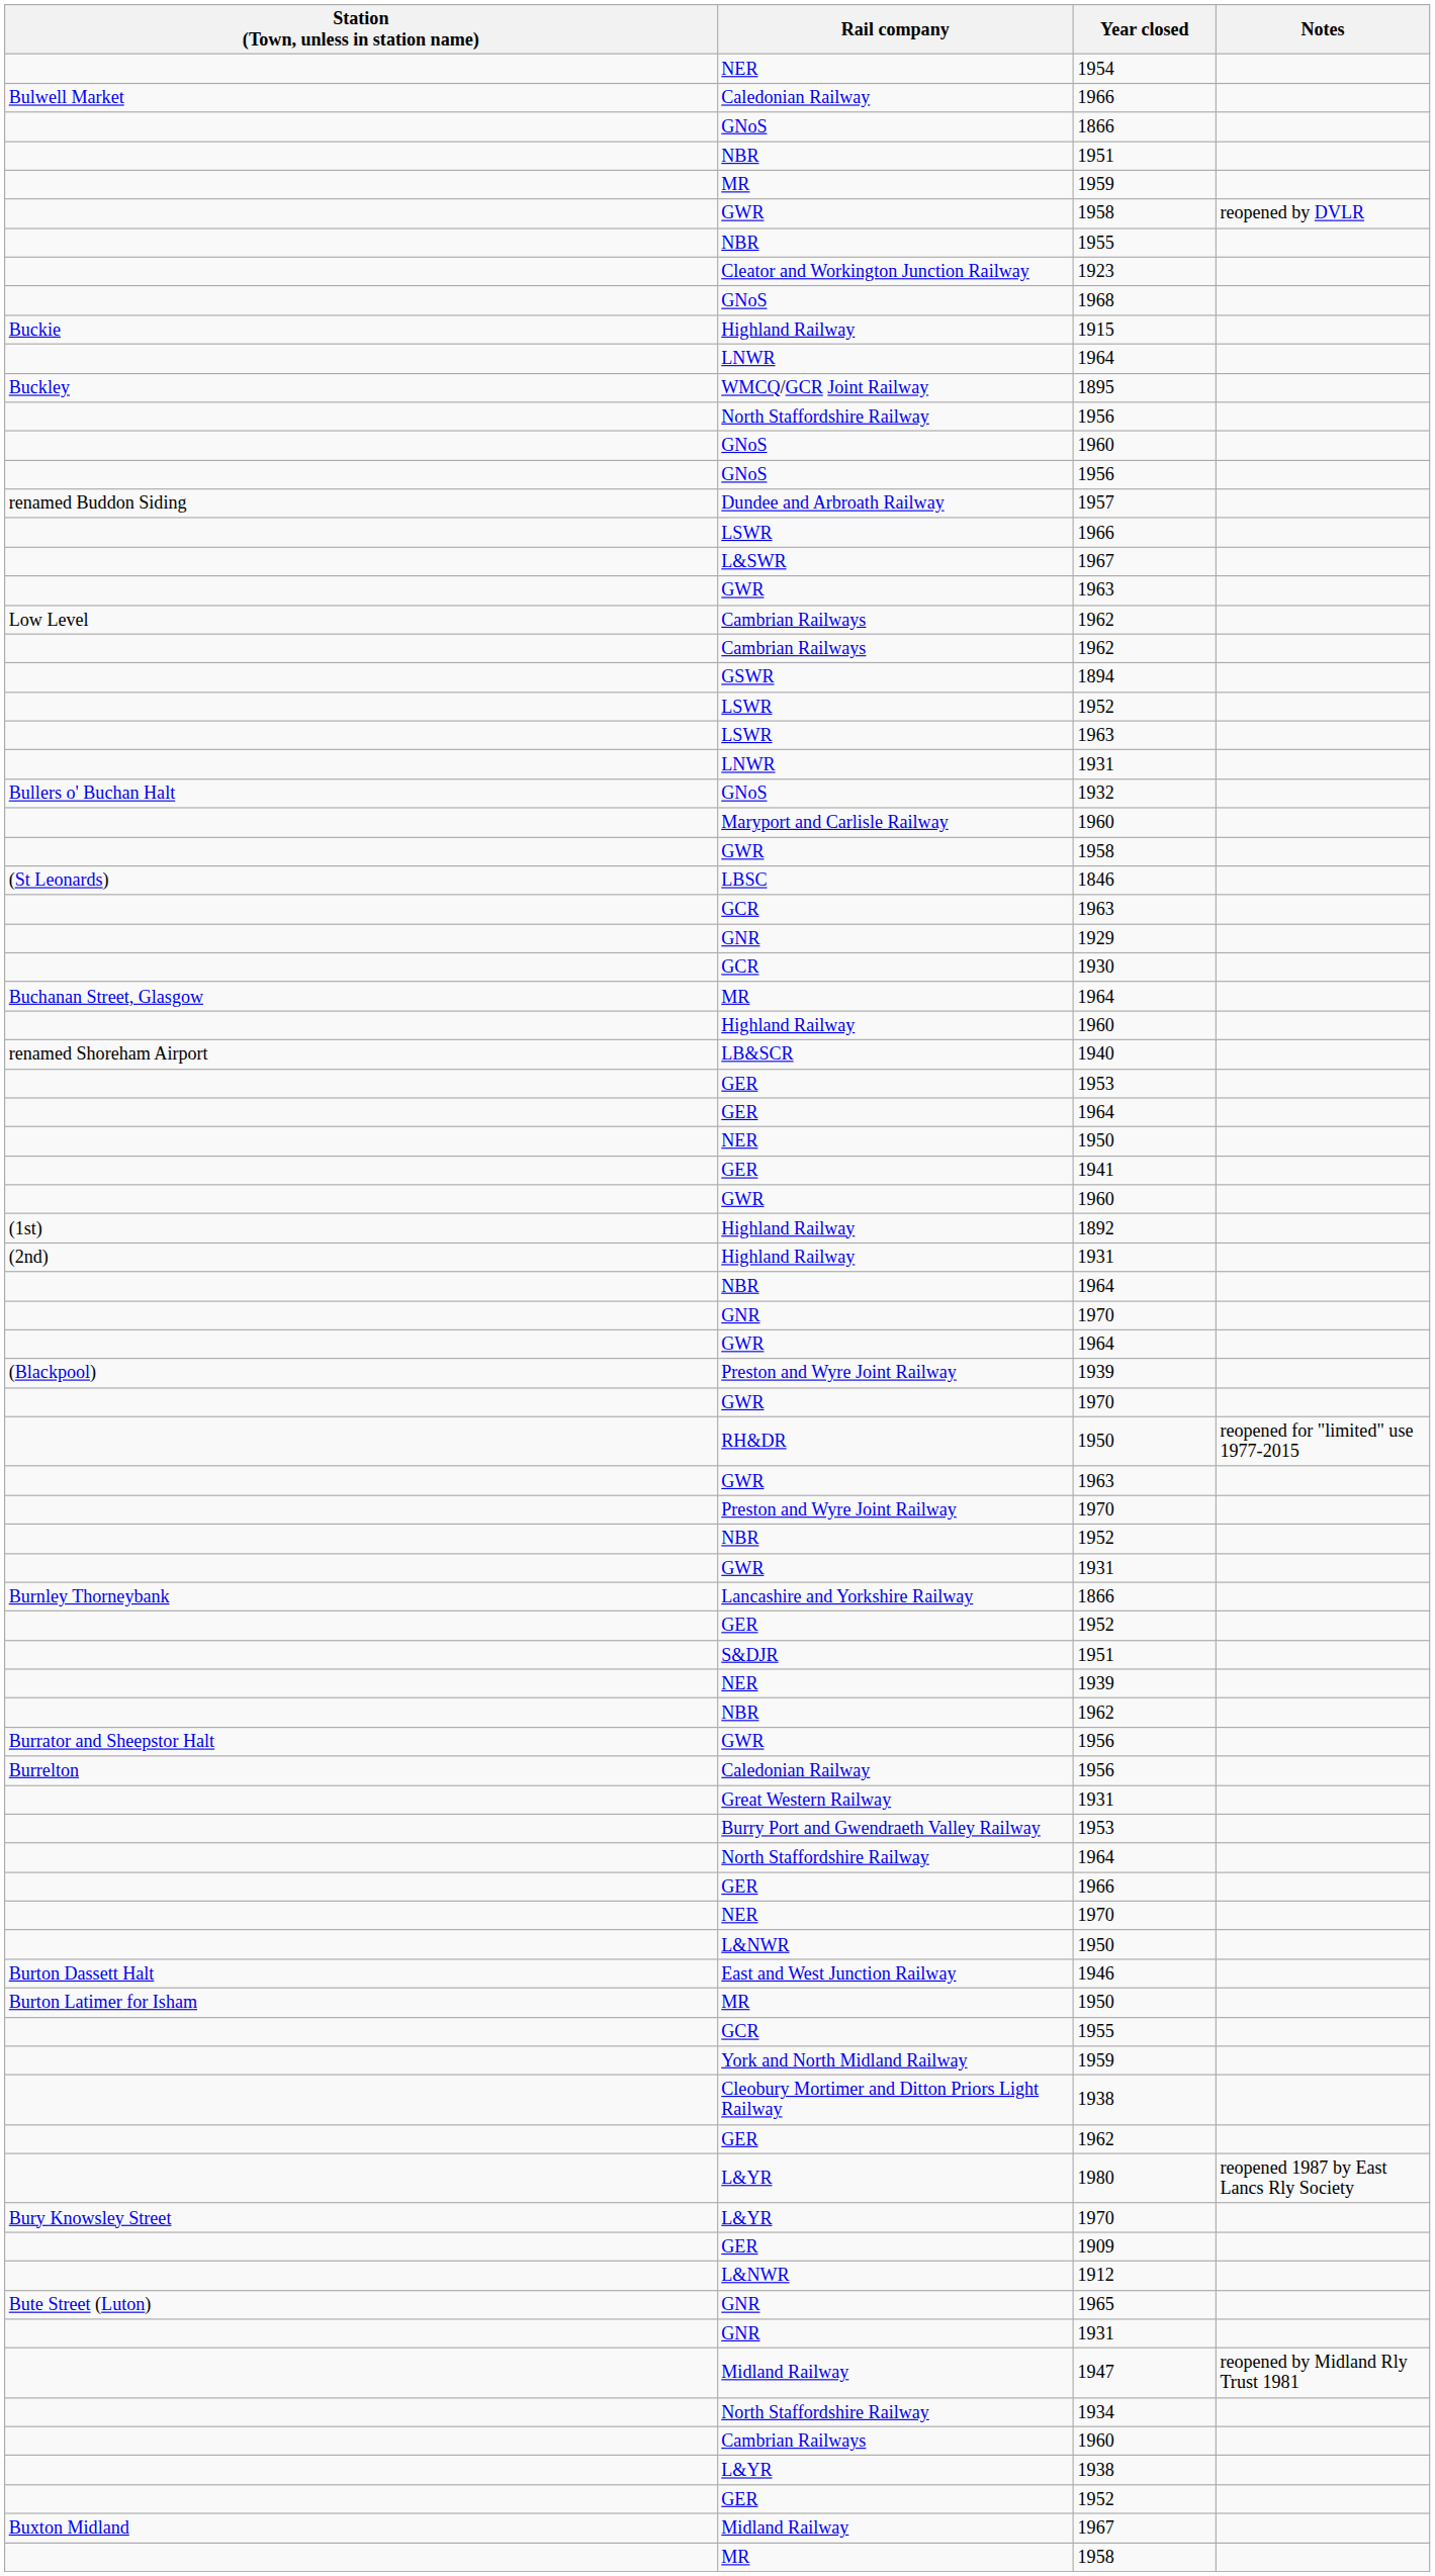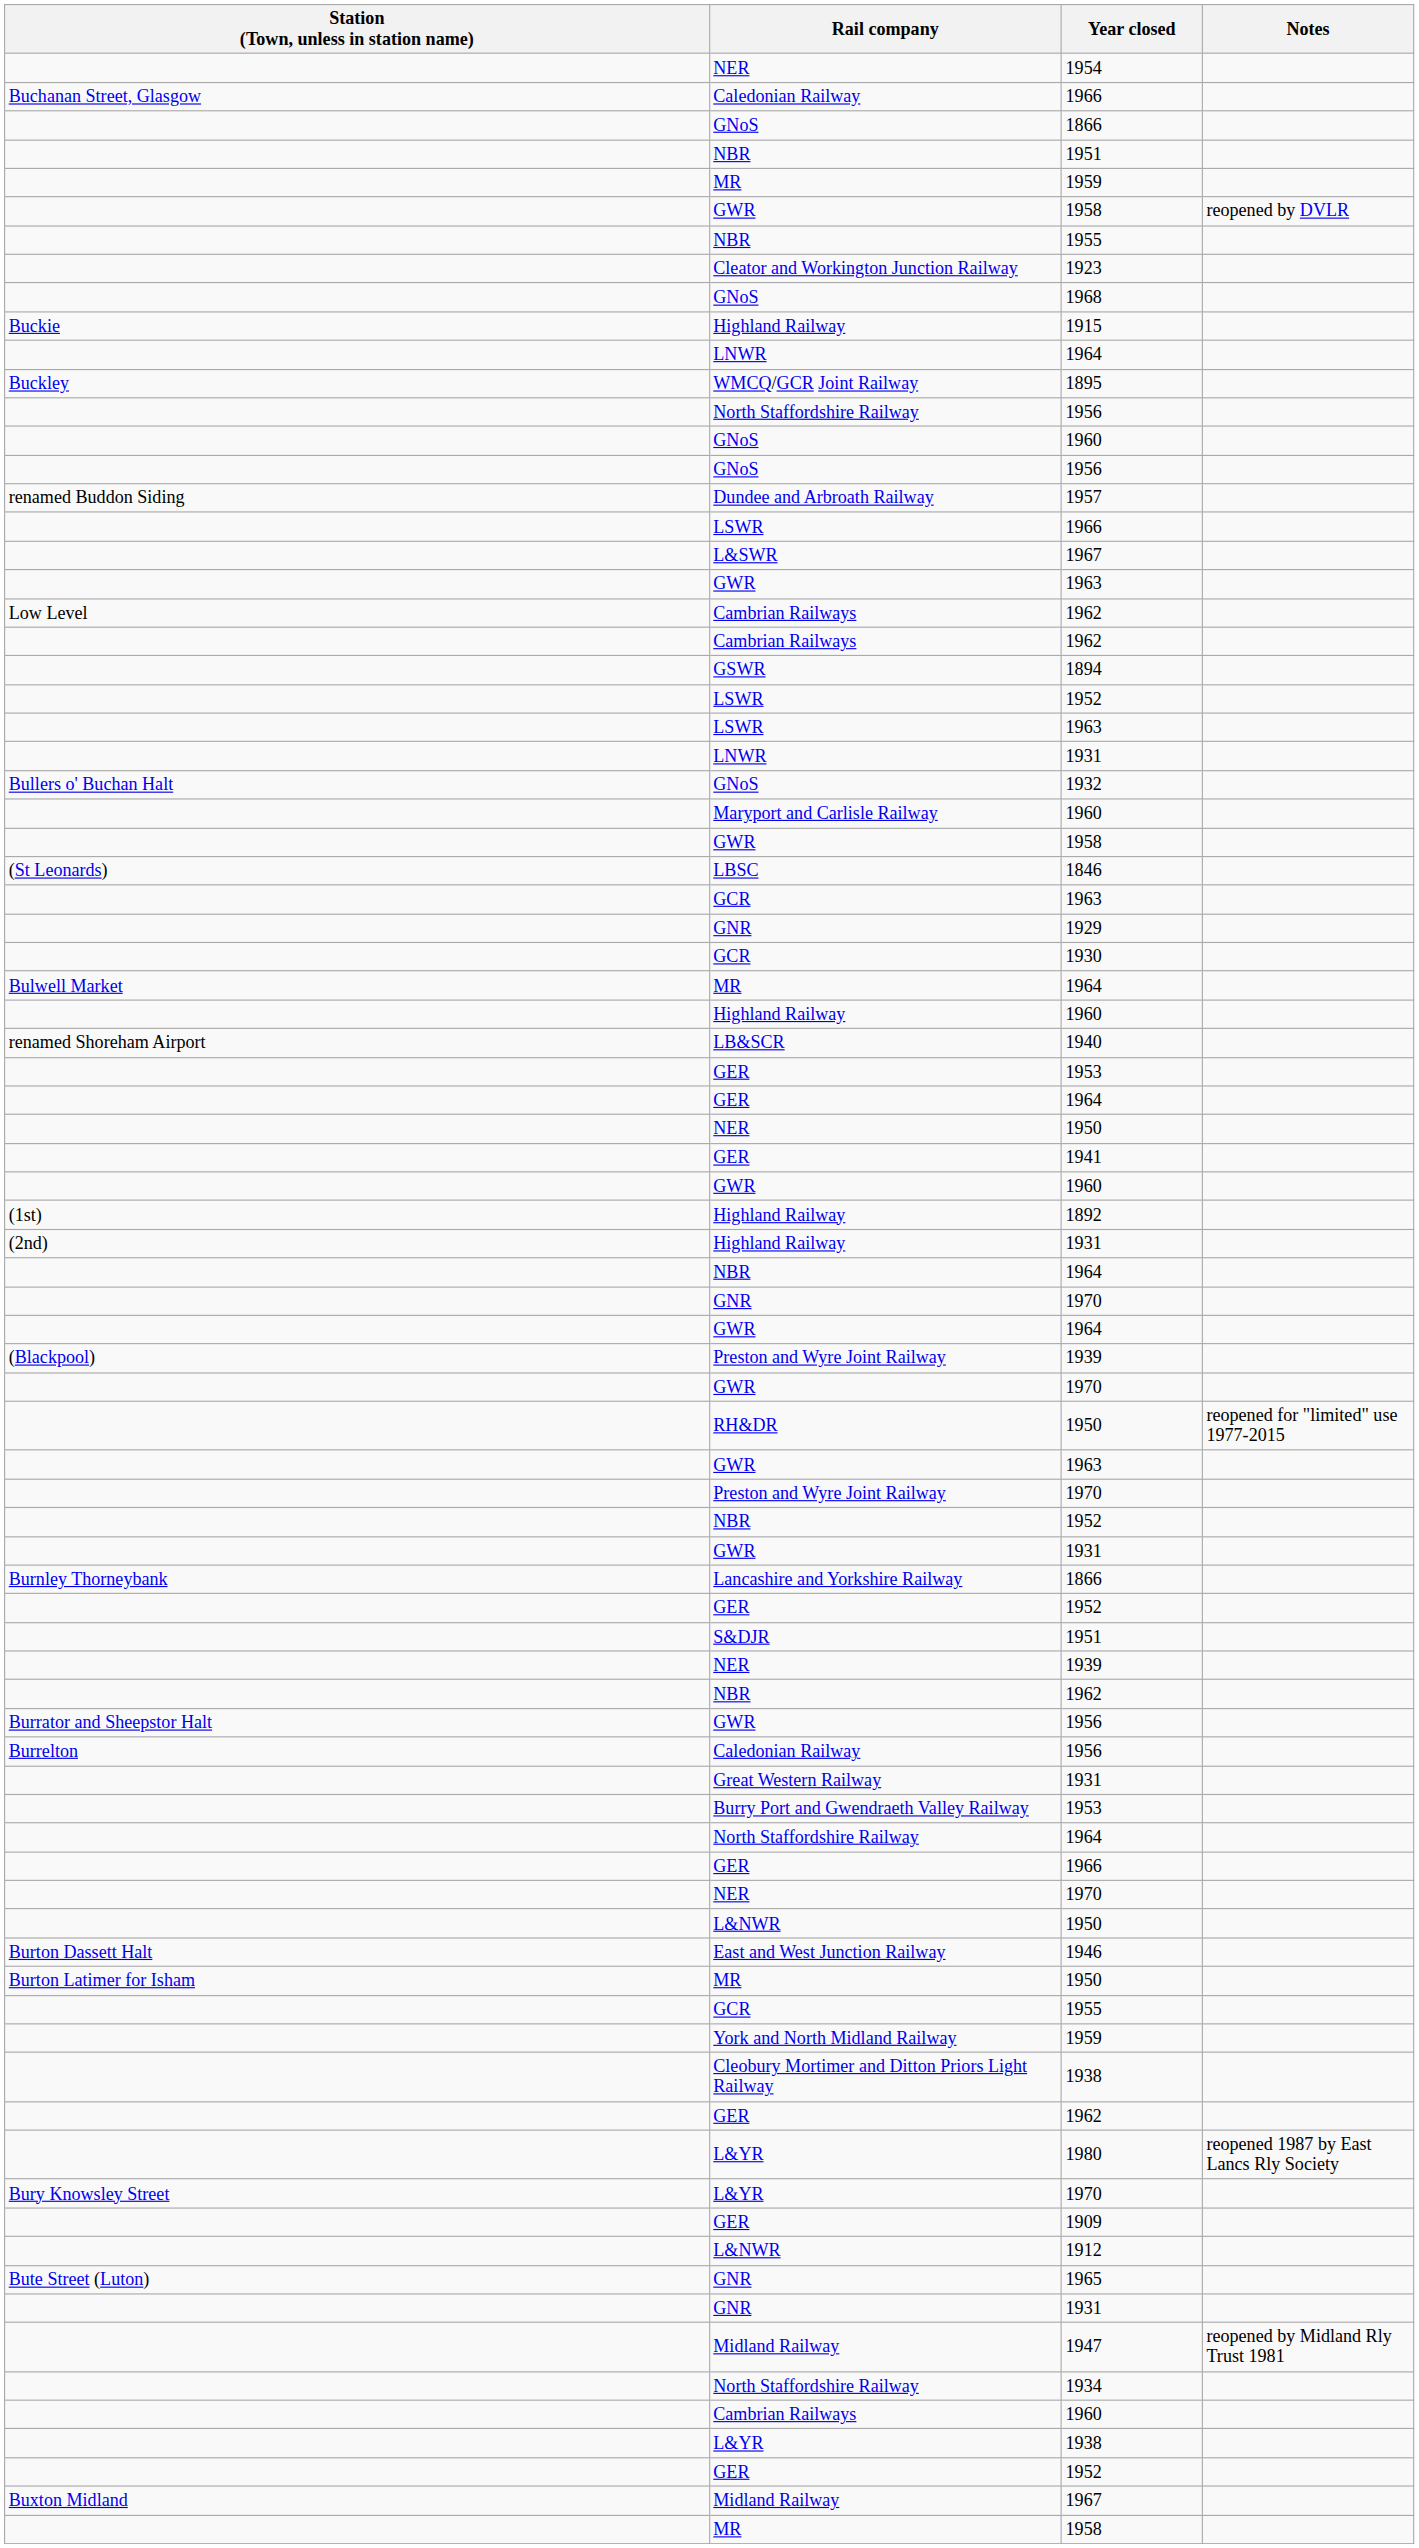 <table class="wikitable sortable">
 <tr>
 <th style="width:50%">Station<br>(Town, unless in station name)</th>
 <th style="width:25%">Rail company</th>
 <th style="width:10%">Year closed</th>
 <th style="width:20%">Notes</th>
 </tr>
 <tr>
 <td></td>
 <td><a href='#'>NER</a></td>
 <td>1954</td>
 <td></td>
 </tr>
 <tr>
-<td><a href='#'>Bulwell Market</a></td>
+<td><a href='#'>Buchanan Street, Glasgow</a></td>
 <td><a href='#'>Caledonian Railway</a></td>
 <td>1966</td>
 <td></td>
 </tr>
 <tr>
 <td></td>
 <td><a href='#'>GNoS</a></td>
 <td>1866</td>
 <td></td>
 </tr>
 <tr>
 <td></td>
 <td><a href='#'>NBR</a></td>
 <td>1951</td>
 <td></td>
 </tr>
 <tr>
 <td></td>
 <td><a href='#'>MR</a></td>
 <td>1959</td>
 <td></td>
 </tr>
 <tr>
 <td></td>
 <td><a href='#'>GWR</a></td>
 <td>1958</td>
 <td>reopened by <a href='#'>DVLR</a></td>
 </tr>
 <tr>
 <td></td>
 <td><a href='#'>NBR</a></td>
 <td>1955</td>
 <td></td>
 </tr>
 <tr>
 <td></td>
 <td><a href='#'>Cleator and Workington Junction Railway</a></td>
 <td>1923</td>
 <td></td>
 </tr>
 <tr>
 <td></td>
 <td><a href='#'>GNoS</a></td>
 <td>1968</td>
 <td></td>
 </tr>
 <tr>
 <td><a href='#'>Buckie</a></td>
 <td><a href='#'>Highland Railway</a></td>
 <td>1915</td>
 <td></td>
 </tr>
 <tr>
 <td></td>
 <td><a href='#'>LNWR</a></td>
 <td>1964</td>
 <td></td>
 </tr>
 <tr>
 <td><a href='#'>Buckley</a></td>
 <td><a href='#'>WMCQ</a>/<a href='#'>GCR</a> <a href='#'>Joint Railway</a></td>
 <td>1895</td>
 <td></td>
 </tr>
 <tr>
 <td></td>
 <td><a href='#'>North Staffordshire Railway</a></td>
 <td>1956</td>
 <td></td>
 </tr>
 <tr>
 <td></td>
 <td><a href='#'>GNoS</a></td>
 <td>1960</td>
 <td></td>
 </tr>
 <tr>
 <td></td>
 <td><a href='#'>GNoS</a></td>
 <td>1956</td>
 <td></td>
 </tr>
 <tr>
 <td> renamed Buddon Siding</td>
 <td><a href='#'>Dundee and Arbroath Railway</a></td>
 <td>1957</td>
 <td></td>
 </tr>
 <tr>
 <td></td>
 <td><a href='#'>LSWR</a></td>
 <td>1966</td>
 <td></td>
 </tr>
 <tr>
 <td></td>
 <td><a href='#'>L&SWR</a></td>
 <td>1967</td>
 <td></td>
 </tr>
 <tr>
 <td></td>
 <td><a href='#'>GWR</a></td>
 <td>1963</td>
 <td></td>
 </tr>
 <tr>
 <td> Low Level</td>
 <td><a href='#'>Cambrian Railways</a></td>
 <td>1962</td>
 <td></td>
 </tr>
 <tr>
 <td></td>
 <td><a href='#'>Cambrian Railways</a></td>
 <td>1962</td>
 <td></td>
 </tr>
 <tr>
 <td></td>
 <td><a href='#'>GSWR</a></td>
 <td>1894</td>
 <td></td>
 </tr>
 <tr>
 <td></td>
 <td><a href='#'>LSWR</a></td>
 <td>1952</td>
 <td></td>
 </tr>
 <tr>
 <td></td>
 <td><a href='#'>LSWR</a></td>
 <td>1963</td>
 <td></td>
 </tr>
 <tr>
 <td></td>
 <td><a href='#'>LNWR</a></td>
 <td>1931</td>
 <td></td>
 </tr>
 <tr>
 <td><a href='#'>Bullers o' Buchan Halt</a></td>
 <td><a href='#'>GNoS</a></td>
 <td>1932</td>
 <td></td>
 </tr>
 <tr>
 <td></td>
 <td><a href='#'>Maryport and Carlisle Railway</a></td>
 <td>1960</td>
 <td></td>
 </tr>
 <tr>
 <td></td>
 <td><a href='#'>GWR</a></td>
 <td>1958</td>
 <td></td>
 </tr>
 <tr>
 <td> (<a href='#'>St Leonards</a>)</td>
 <td><a href='#'>LBSC</a></td>
 <td>1846</td>
 <td></td>
 </tr>
 <tr>
 <td></td>
 <td><a href='#'>GCR</a></td>
 <td>1963</td>
 <td></td>
 </tr>
 <tr>
 <td></td>
 <td><a href='#'>GNR</a></td>
 <td>1929</td>
 <td></td>
 </tr>
 <tr>
 <td></td>
 <td><a href='#'>GCR</a></td>
 <td>1930</td>
 <td></td>
 </tr>
 <tr>
-<td><a href='#'>Buchanan Street, Glasgow</a></td>
+<td><a href='#'>Bulwell Market</a></td>
 <td><a href='#'>MR</a></td>
 <td>1964</td>
 <td></td>
 </tr>
 <tr>
 <td></td>
 <td><a href='#'>Highland Railway</a></td>
 <td>1960</td>
 <td></td>
 </tr>
 <tr>
 <td> renamed Shoreham Airport</td>
 <td><a href='#'>LB&SCR</a></td>
 <td>1940</td>
 <td></td>
 </tr>
 <tr>
 <td></td>
 <td><a href='#'>GER</a></td>
 <td>1953</td>
 <td></td>
 </tr>
 <tr>
 <td></td>
 <td><a href='#'>GER</a></td>
 <td>1964</td>
 <td></td>
 </tr>
 <tr>
 <td></td>
 <td><a href='#'>NER</a></td>
 <td>1950</td>
 <td></td>
 </tr>
 <tr>
 <td></td>
 <td><a href='#'>GER</a></td>
 <td>1941</td>
 <td></td>
 </tr>
 <tr>
 <td></td>
 <td><a href='#'>GWR</a></td>
 <td>1960</td>
 <td></td>
 </tr>
 <tr>
 <td> (1st)</td>
 <td><a href='#'>Highland Railway</a></td>
 <td>1892</td>
 <td></td>
 </tr>
 <tr>
 <td> (2nd)</td>
 <td><a href='#'>Highland Railway</a></td>
 <td>1931</td>
 <td></td>
 </tr>
 <tr>
 <td></td>
 <td><a href='#'>NBR</a></td>
 <td>1964</td>
 <td></td>
 </tr>
 <tr>
 <td></td>
 <td><a href='#'>GNR</a></td>
 <td>1970</td>
 <td></td>
 </tr>
 <tr>
 <td></td>
 <td><a href='#'>GWR</a></td>
 <td>1964</td>
 <td></td>
 </tr>
 <tr>
 <td> (<a href='#'>Blackpool</a>)</td>
 <td><a href='#'>Preston and Wyre Joint Railway</a></td>
 <td>1939</td>
 <td></td>
 </tr>
 <tr>
 <td></td>
 <td><a href='#'>GWR</a></td>
 <td>1970</td>
 <td></td>
 </tr>
 <tr>
 <td></td>
 <td><a href='#'>RH&DR</a></td>
 <td>1950</td>
 <td>reopened for "limited" use 1977-2015</td>
 </tr>
 <tr>
 <td></td>
 <td><a href='#'>GWR</a></td>
 <td>1963</td>
 <td></td>
 </tr>
 <tr>
 <td></td>
 <td><a href='#'>Preston and Wyre Joint Railway</a></td>
 <td>1970</td>
 <td></td>
 </tr>
 <tr>
 <td></td>
 <td><a href='#'>NBR</a></td>
 <td>1952</td>
 <td></td>
 </tr>
 <tr>
 <td></td>
 <td><a href='#'>GWR</a></td>
 <td>1931</td>
 <td></td>
 </tr>
 <tr>
 <td><a href='#'>Burnley Thorneybank</a></td>
 <td><a href='#'>Lancashire and Yorkshire Railway</a></td>
 <td>1866</td>
 <td></td>
 </tr>
 <tr>
 <td></td>
 <td><a href='#'>GER</a></td>
 <td>1952</td>
 <td></td>
 </tr>
 <tr>
 <td></td>
 <td><a href='#'>S&DJR</a></td>
 <td>1951</td>
 <td></td>
 </tr>
 <tr>
 <td></td>
 <td><a href='#'>NER</a></td>
 <td>1939</td>
 <td></td>
 </tr>
 <tr>
 <td></td>
 <td><a href='#'>NBR</a></td>
 <td>1962</td>
 <td></td>
 </tr>
 <tr>
 <td><a href='#'>Burrator and Sheepstor Halt</a></td>
 <td><a href='#'>GWR</a></td>
 <td>1956</td>
 <td></td>
 </tr>
 <tr>
 <td><a href='#'>Burrelton</a></td>
 <td><a href='#'>Caledonian Railway</a></td>
 <td>1956</td>
 <td></td>
 </tr>
 <tr>
 <td></td>
 <td><a href='#'>Great Western Railway</a></td>
 <td>1931</td>
 <td></td>
 </tr>
 <tr>
 <td></td>
 <td><a href='#'>Burry Port and Gwendraeth Valley Railway</a></td>
 <td>1953</td>
 <td></td>
 </tr>
 <tr>
 <td></td>
 <td><a href='#'>North Staffordshire Railway</a></td>
 <td>1964</td>
 <td></td>
 </tr>
 <tr>
 <td></td>
 <td><a href='#'>GER</a></td>
 <td>1966</td>
 <td></td>
 </tr>
 <tr>
 <td></td>
 <td><a href='#'>NER</a></td>
 <td>1970</td>
 <td></td>
 </tr>
 <tr>
 <td></td>
 <td><a href='#'>L&NWR</a></td>
 <td>1950</td>
 <td></td>
 </tr>
 <tr>
 <td><a href='#'>Burton Dassett Halt</a></td>
 <td><a href='#'>East and West Junction Railway</a></td>
 <td>1946</td>
 <td></td>
 </tr>
 <tr>
 <td><a href='#'>Burton Latimer for Isham</a></td>
 <td><a href='#'>MR</a></td>
 <td>1950</td>
 <td></td>
 </tr>
 <tr>
 <td></td>
 <td><a href='#'>GCR</a></td>
 <td>1955</td>
 <td></td>
 </tr>
 <tr>
 <td></td>
 <td><a href='#'>York and North Midland Railway</a></td>
 <td>1959</td>
 <td></td>
 </tr>
 <tr>
 <td></td>
 <td><a href='#'>Cleobury Mortimer and Ditton Priors Light Railway</a></td>
 <td>1938</td>
 <td></td>
 </tr>
 <tr>
 <td></td>
 <td><a href='#'>GER</a></td>
 <td>1962</td>
 <td></td>
 </tr>
 <tr>
 <td></td>
 <td><a href='#'>L&YR</a></td>
 <td>1980</td>
 <td>reopened 1987 by East Lancs Rly Society</td>
 </tr>
 <tr>
 <td><a href='#'>Bury Knowsley Street</a></td>
 <td><a href='#'>L&YR</a></td>
 <td>1970</td>
 <td></td>
 </tr>
 <tr>
 <td></td>
 <td><a href='#'>GER</a></td>
 <td>1909</td>
 <td></td>
 </tr>
 <tr>
 <td></td>
 <td><a href='#'>L&NWR</a></td>
 <td>1912</td>
 <td></td>
 </tr>
 <tr>
 <td><a href='#'>Bute Street</a> (<a href='#'>Luton</a>)</td>
 <td><a href='#'>GNR</a></td>
 <td>1965</td>
 <td></td>
 </tr>
 <tr>
 <td></td>
 <td><a href='#'>GNR</a></td>
 <td>1931</td>
 <td></td>
 </tr>
 <tr>
 <td></td>
 <td><a href='#'>Midland Railway</a></td>
 <td>1947</td>
 <td>reopened by Midland Rly Trust 1981</td>
 </tr>
 <tr>
 <td></td>
 <td><a href='#'>North Staffordshire Railway</a></td>
 <td>1934</td>
 <td></td>
 </tr>
 <tr>
 <td></td>
 <td><a href='#'>Cambrian Railways</a></td>
 <td>1960</td>
 <td></td>
 </tr>
 <tr>
 <td></td>
 <td><a href='#'>L&YR</a></td>
 <td>1938</td>
 <td></td>
 </tr>
 <tr>
 <td></td>
 <td><a href='#'>GER</a></td>
 <td>1952</td>
 <td></td>
 </tr>
 <tr>
 <td><a href='#'>Buxton Midland</a></td>
 <td><a href='#'>Midland Railway</a></td>
 <td>1967</td>
 <td></td>
 </tr>
 <tr>
 <td></td>
 <td><a href='#'>MR</a></td>
 <td>1958</td>
 <td></td>
 </tr>
 </table>
